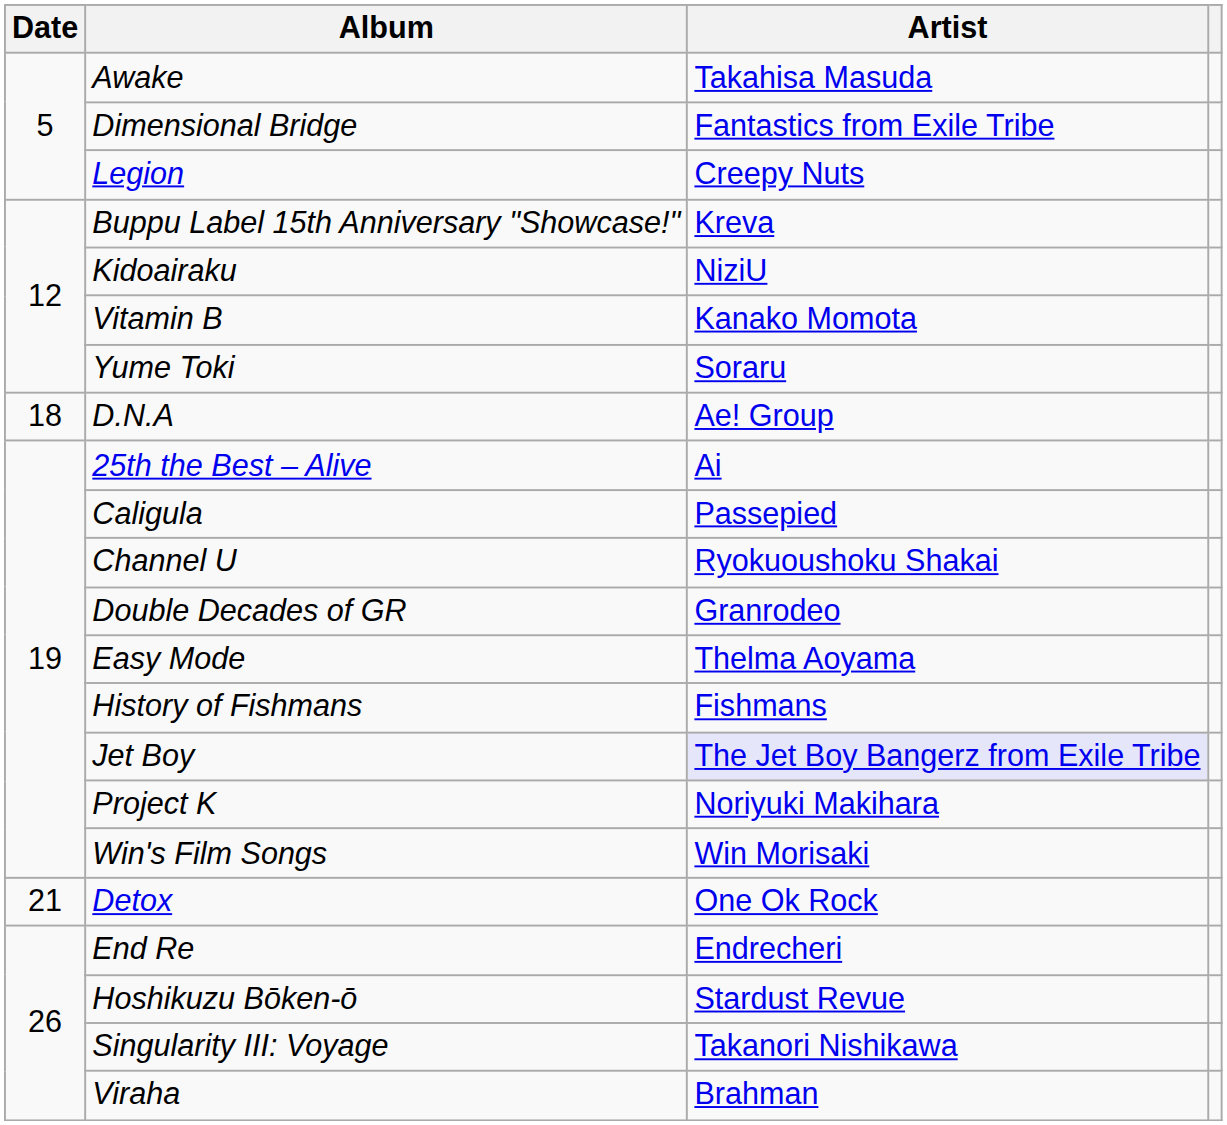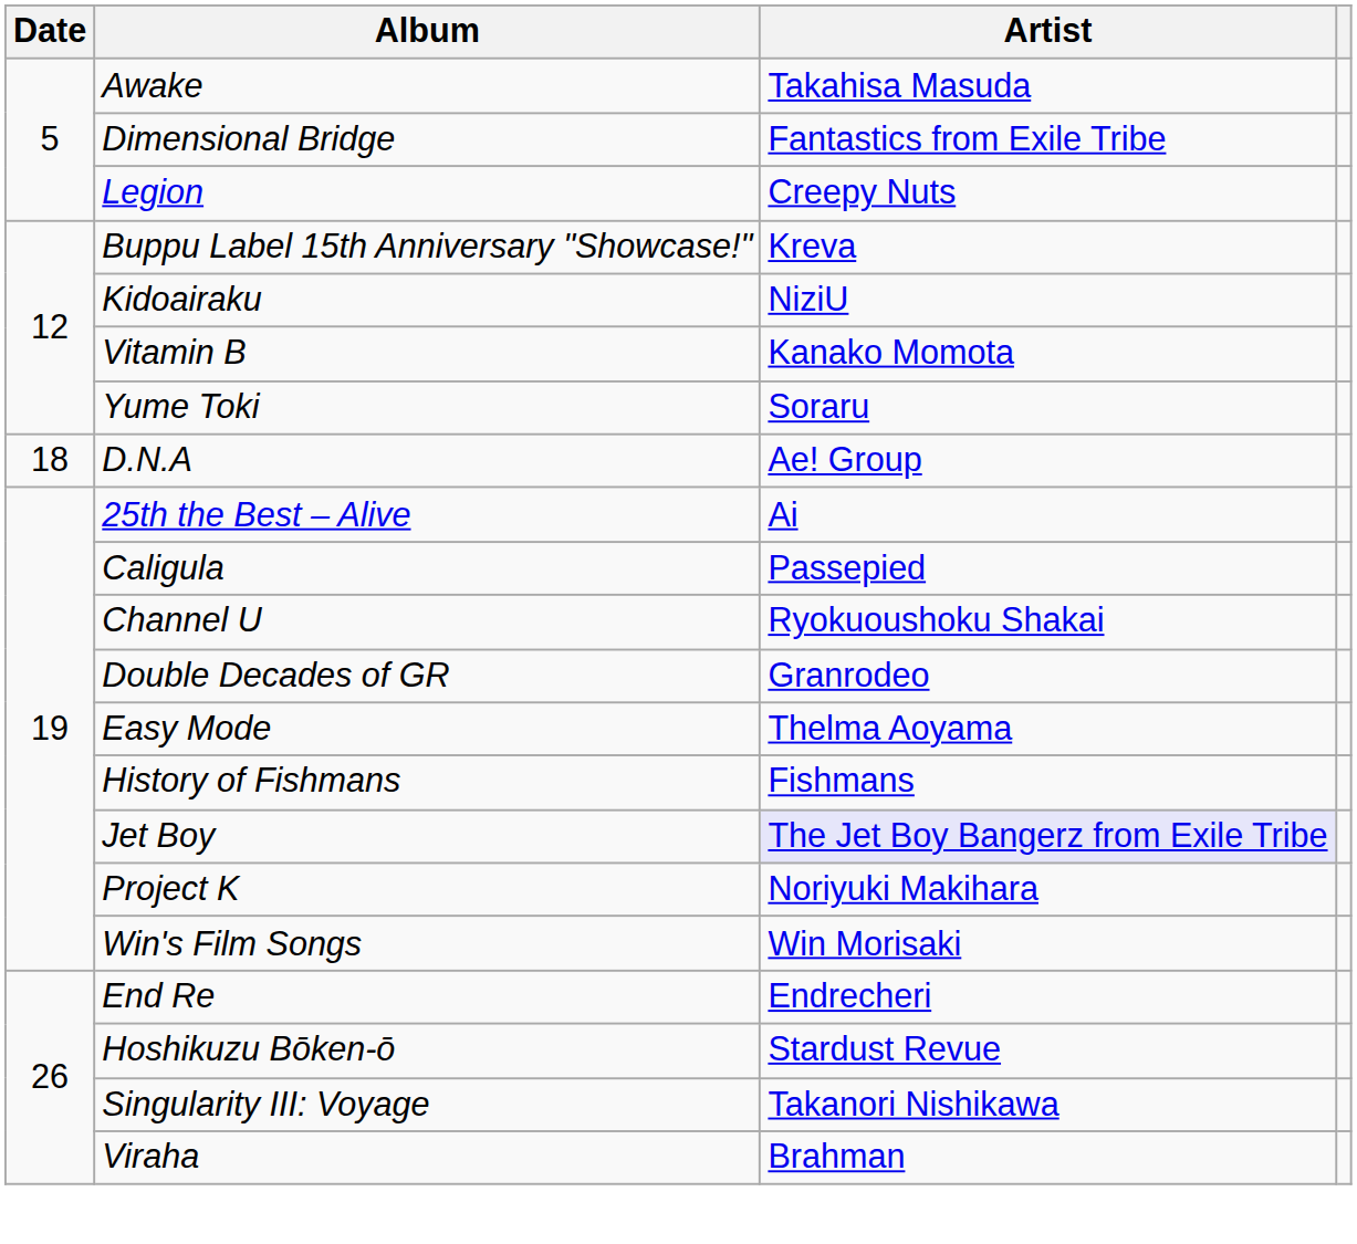 <table class="wikitable">
 <tr>
 <th>Date</th>
 <th>Album</th>
 <th>Artist</th>
 <th></th>
 </tr>
 <tr>
 <td style="text-align:center" rowspan="3">5</td>
 <td><em>Awake</em></td>
 <td><a href='#'>Takahisa Masuda</a></td>
 <td style="text-align:center"></td>
 </tr>
 <tr>
 <td><em>Dimensional Bridge</em></td>
 <td><a href='#'>Fantastics from Exile Tribe</a></td>
 <td style="text-align:center"></td>
 </tr>
 <tr>
 <td><em><a href='#'>Legion</a></em></td>
 <td><a href='#'>Creepy Nuts</a></td>
 <td style="text-align:center"></td>
 </tr>
 <tr>
 <td style="text-align:center" rowspan="4">12</td>
 <td><em>Buppu Label 15th Anniversary "Showcase!"</em></td>
 <td><a href='#'>Kreva</a></td>
 <td style="text-align:center"></td>
 </tr>
 <tr>
 <td><em>Kidoairaku</em></td>
 <td><a href='#'>NiziU</a></td>
 <td style="text-align:center"></td>
 </tr>
 <tr>
 <td><em>Vitamin B</em></td>
 <td><a href='#'>Kanako Momota</a></td>
 <td style="text-align:center"></td>
 </tr>
 <tr>
 <td><em>Yume Toki</em></td>
 <td><a href='#'>Soraru</a></td>
 <td style="text-align:center"></td>
 </tr>
 <tr>
 <td style="text-align:center">18</td>
 <td><em>D.N.A</em></td>
 <td><a href='#'>Ae! Group</a></td>
 <td style="text-align:center"></td>
 </tr>
 <tr>
 <td style="text-align:center" rowspan="9">19</td>
 <td><em><a href='#'>25th the Best – Alive</a></em></td>
 <td><a href='#'>Ai</a></td>
 <td style="text-align:center"></td>
 </tr>
 <tr>
 <td><em>Caligula</em></td>
 <td><a href='#'>Passepied</a></td>
 <td style="text-align:center"></td>
 </tr>
 <tr>
 <td><em>Channel U</em></td>
 <td><a href='#'>Ryokuoushoku Shakai</a></td>
 <td style="text-align:center"></td>
 </tr>
 <tr>
 <td><em>Double Decades of GR</em></td>
 <td><a href='#'>Granrodeo</a></td>
 <td style="text-align:center"></td>
 </tr>
 <tr>
 <td><em>Easy Mode</em></td>
 <td><a href='#'>Thelma Aoyama</a></td>
 <td style="text-align:center"></td>
 </tr>
 <tr>
 <td><em>History of Fishmans</em></td>
 <td><a href='#'>Fishmans</a></td>
 <td style="text-align:center"></td>
 </tr>
 <tr>
 <td><em>Jet Boy</em></td>
 <td style="background: lavender;"><a href='#'>The Jet Boy Bangerz from Exile Tribe</a></td>
 <td style="text-align:center"></td>
 </tr>
 <tr>
 <td><em>Project K</em></td>
 <td><a href='#'>Noriyuki Makihara</a></td>
 <td style="text-align:center"></td>
 </tr>
 <tr>
 <td><em>Win's Film Songs</em></td>
 <td><a href='#'>Win Morisaki</a></td>
 <td style="text-align:center"></td>
 </tr>
 <tr>
-<td style="text-align:center">21</td>
-<td><em><a href='#'>Detox</a></em></td>
-<td><a href='#'>One Ok Rock</a></td>
-<td style="text-align:center"></td>
-</tr>
-<tr>
 <td style="text-align:center" rowspan="4">26</td>
 <td><em>End Re</em></td>
 <td><a href='#'>Endrecheri</a></td>
 <td style="text-align:center"></td>
 </tr>
 <tr>
 <td><em>Hoshikuzu Bōken-ō</em></td>
 <td><a href='#'>Stardust Revue</a></td>
 <td style="text-align:center"></td>
 </tr>
 <tr>
 <td><em>Singularity III: Voyage</em></td>
 <td><a href='#'>Takanori Nishikawa</a></td>
 <td style="text-align:center"></td>
 </tr>
 <tr>
 <td><em>Viraha</em></td>
 <td><a href='#'>Brahman</a></td>
 <td style="text-align:center"></td>
 </tr>
 </table>
